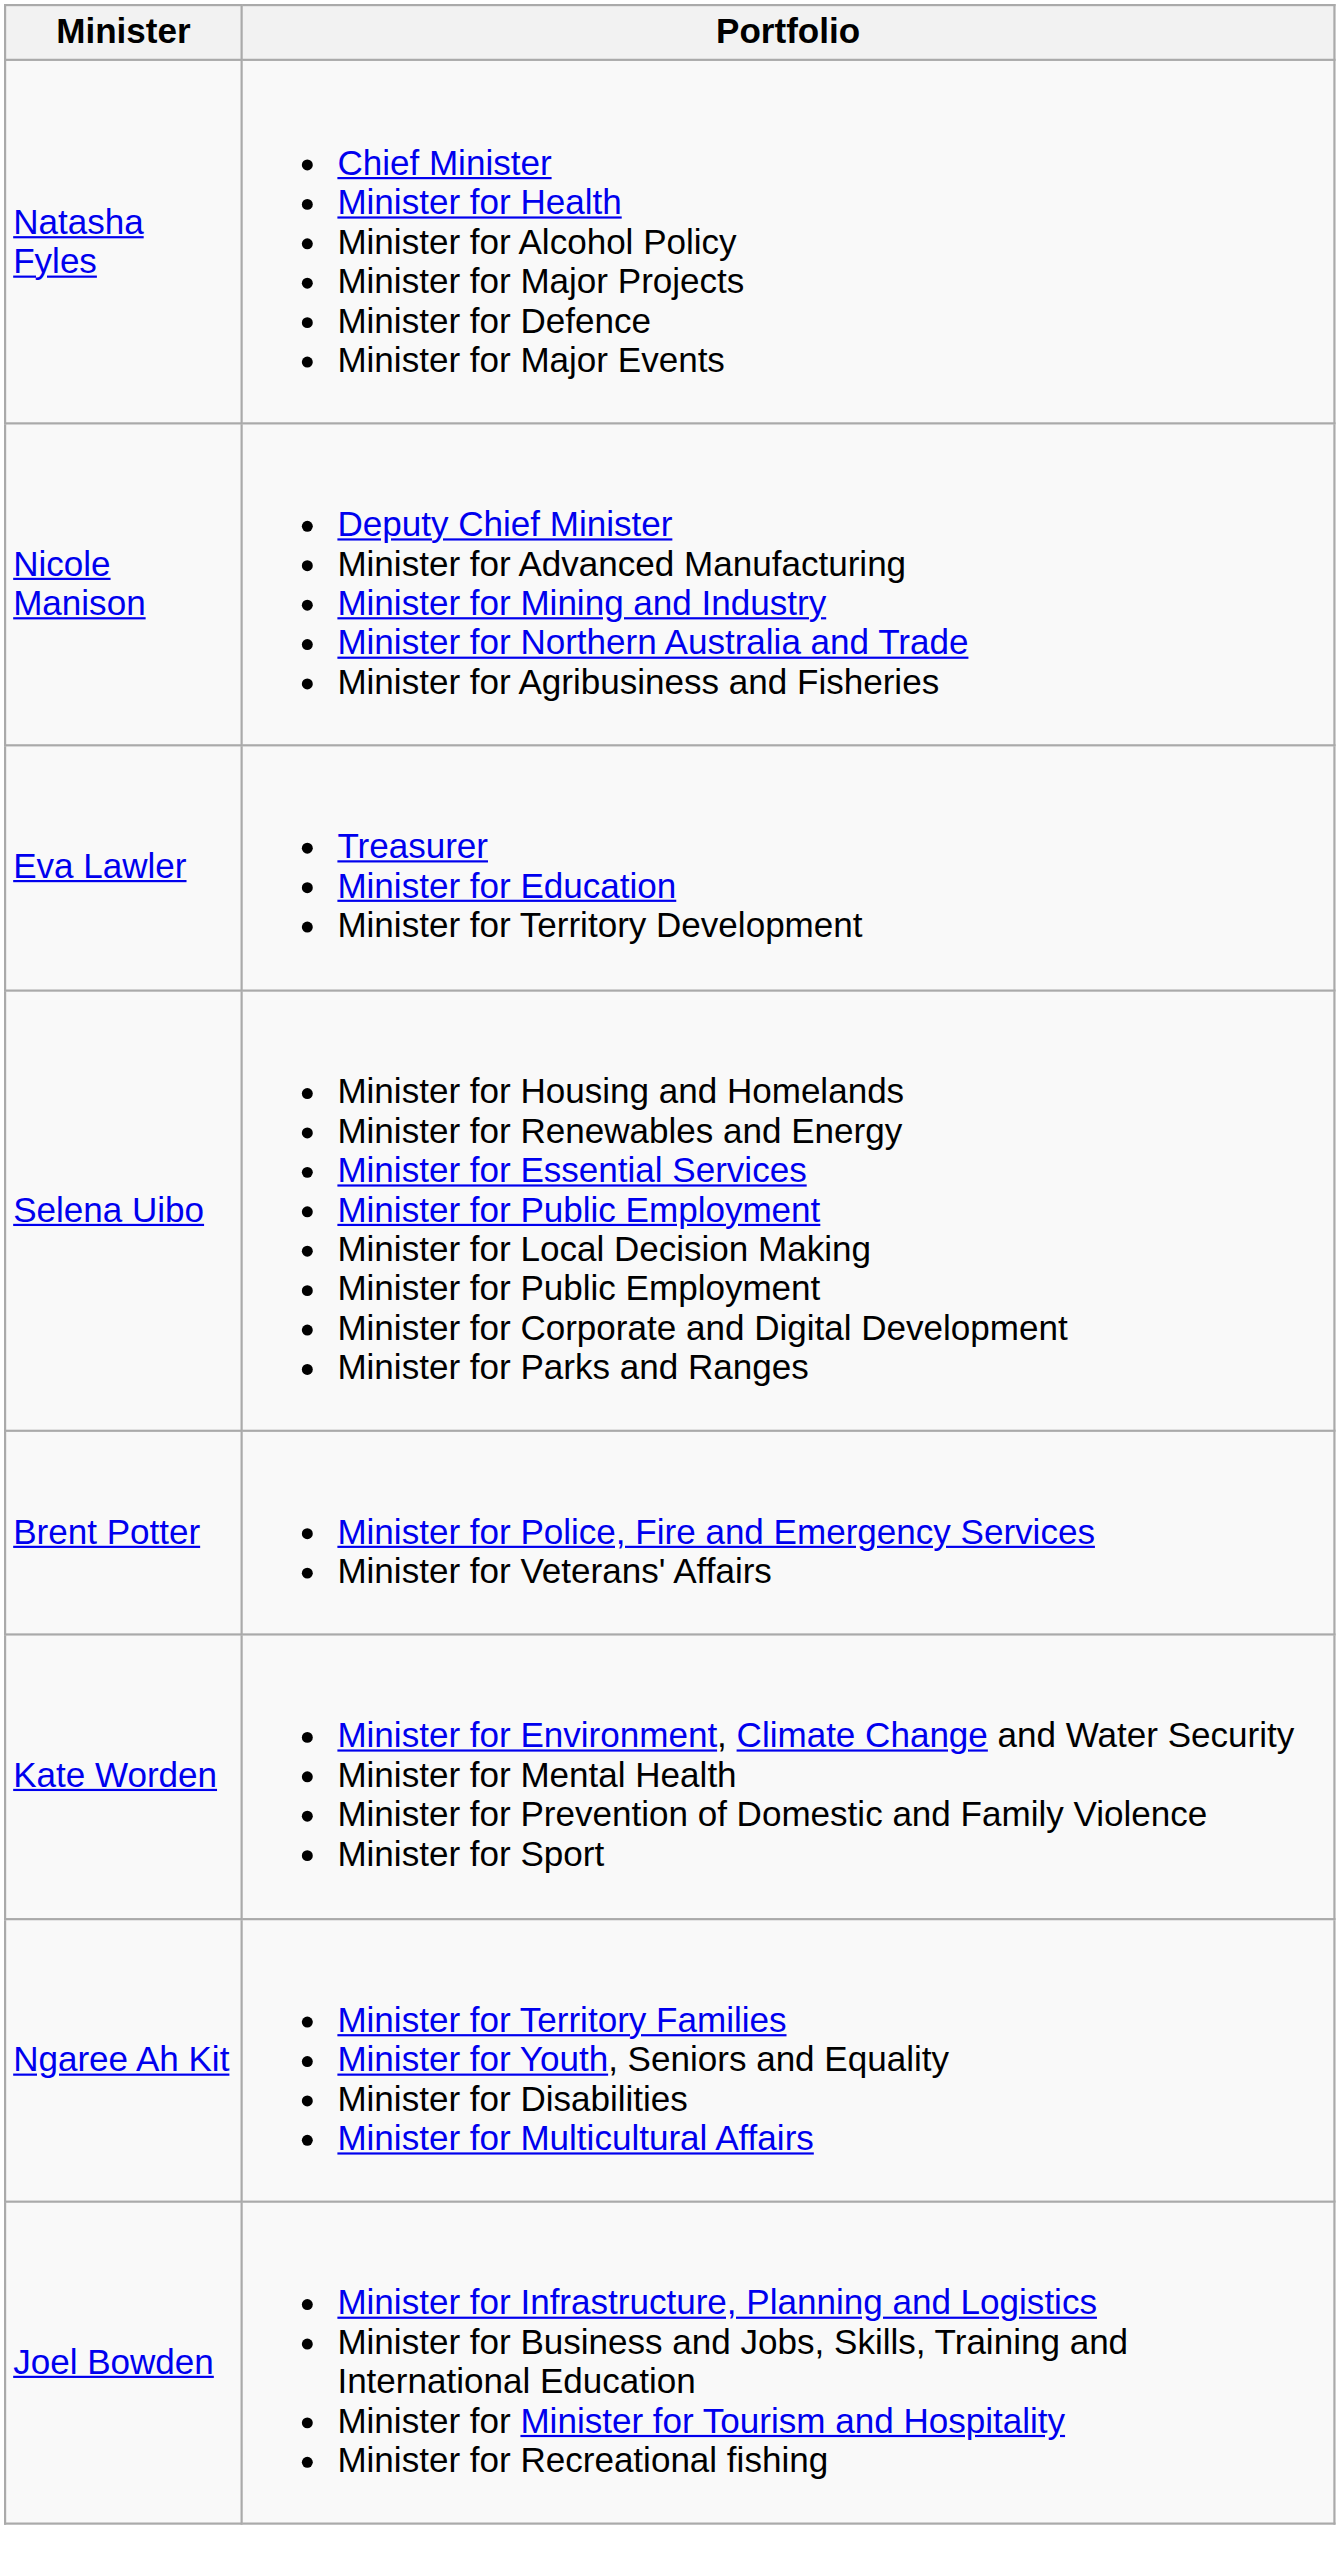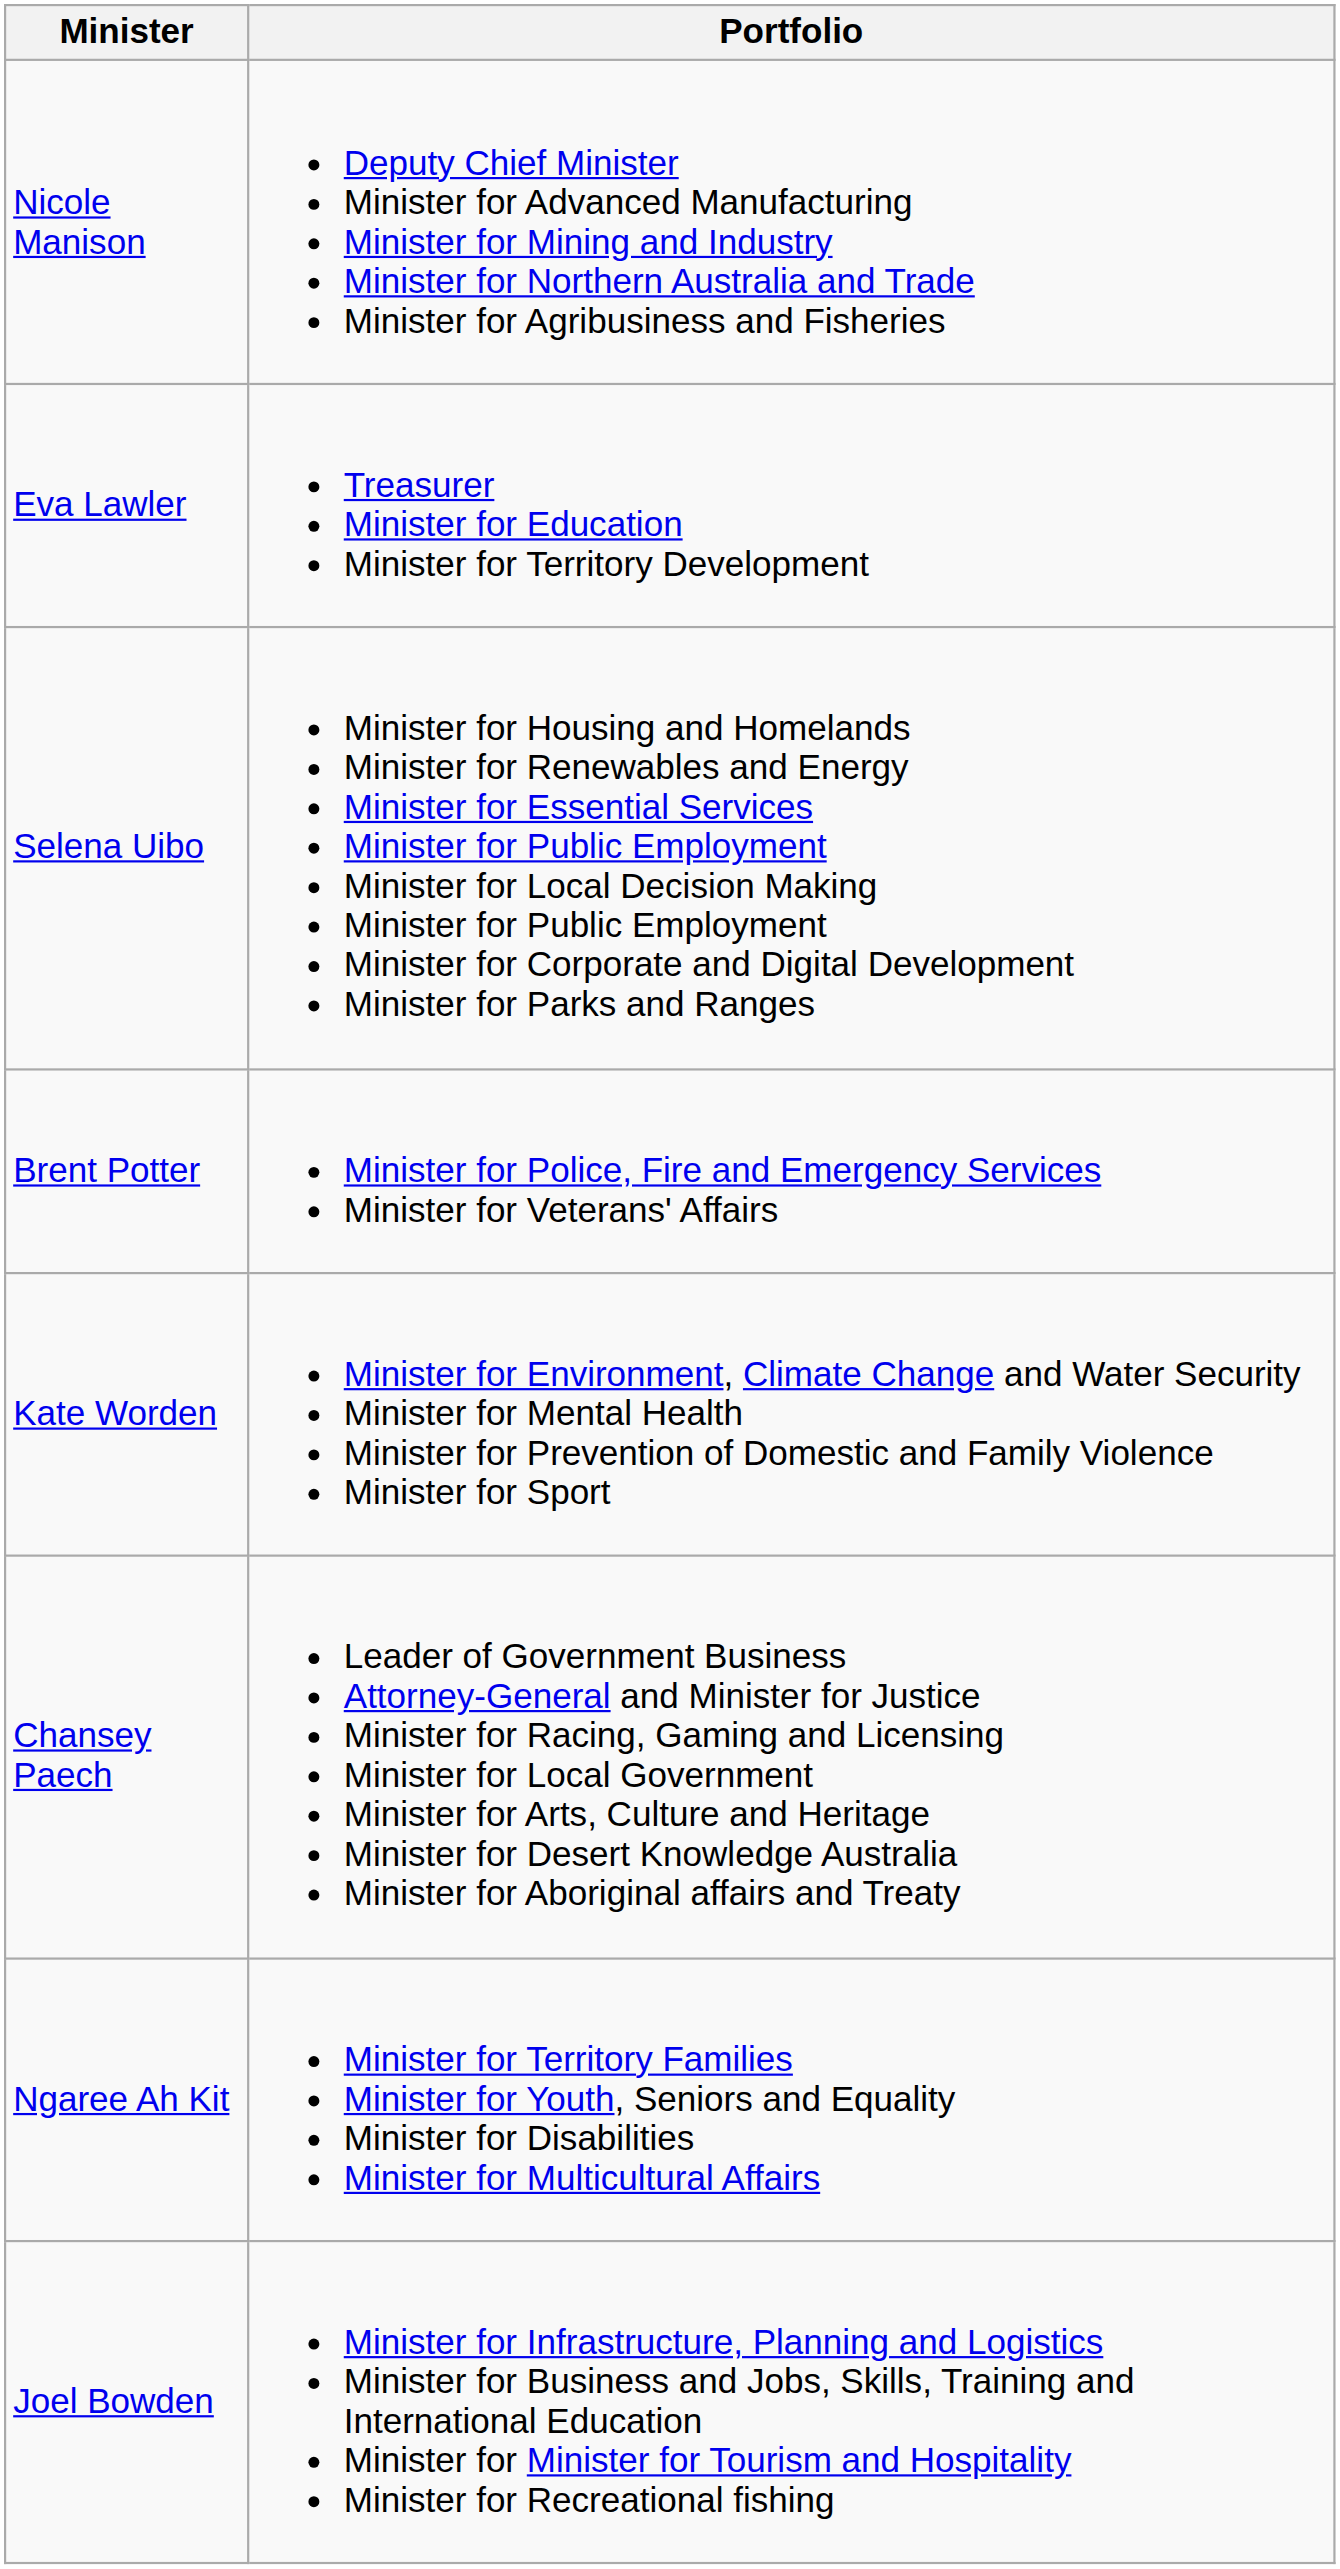 <table class="wikitable">
 <tr>
 <th>Minister</th>
 <th>Portfolio</th>
-</tr>
-<tr>
-<td><a href='#'>Natasha Fyles</a></td>
-<td><br><ul><li><a href='#'>Chief Minister</a></li><li><a href='#'>Minister for Health</a></li><li>Minister for Alcohol Policy</li><li>Minister for Major Projects</li><li>Minister for Defence</li><li>Minister for Major Events</li></ul></td>
 </tr>
 <tr>
 <td><a href='#'>Nicole Manison</a></td>
 <td><br><ul><li><a href='#'>Deputy Chief Minister</a></li><li>Minister for Advanced Manufacturing</li><li><a href='#'>Minister for Mining and Industry</a></li><li><a href='#'>Minister for Northern Australia and Trade</a></li><li>Minister for Agribusiness and Fisheries</li></ul></td>
 </tr>
 <tr>
 <td><a href='#'>Eva Lawler</a></td>
 <td><br><ul><li><a href='#'>Treasurer</a></li><li><a href='#'>Minister for Education</a></li><li>Minister for Territory Development</li></ul></td>
 </tr>
 <tr>
 <td><a href='#'>Selena Uibo</a></td>
 <td><br><ul><li>Minister for Housing and Homelands</li><li>Minister for Renewables and Energy</li><li><a href='#'>Minister for Essential Services</a></li><li><a href='#'>Minister for Public Employment</a></li><li>Minister for Local Decision Making</li><li>Minister for Public Employment</li><li>Minister for Corporate and Digital Development</li><li>Minister for Parks and Ranges</li></ul></td>
 </tr>
 <tr>
 <td><a href='#'>Brent Potter</a></td>
 <td><br><ul><li><a href='#'>Minister for Police, Fire and Emergency Services</a></li><li>Minister for Veterans' Affairs</li></ul></td>
 </tr>
 <tr>
 <td><a href='#'>Kate Worden</a></td>
 <td><br><ul><li><a href='#'>Minister for Environment</a>, <a href='#'>Climate Change</a> and Water Security</li><li>Minister for Mental Health</li><li>Minister for Prevention of Domestic and Family Violence</li><li>Minister for Sport</li></ul></td>
 </tr>
 <tr>
+<td><a href='#'>Chansey Paech</a></td>
+<td><br><ul><li>Leader of Government Business</li><li><a href='#'>Attorney-General</a> and Minister for Justice</li><li>Minister for Racing, Gaming and Licensing</li><li>Minister for Local Government</li><li>Minister for Arts, Culture and Heritage</li><li>Minister for Desert Knowledge Australia</li><li>Minister for Aboriginal affairs and Treaty</li></ul></td>
+</tr>
+<tr>
 <td><a href='#'>Ngaree Ah Kit</a></td>
 <td><br><ul><li><a href='#'>Minister for Territory Families</a></li><li><a href='#'>Minister for Youth</a>, Seniors and Equality</li><li>Minister for Disabilities</li><li><a href='#'>Minister for Multicultural Affairs</a></li></ul></td>
 </tr>
 <tr>
 <td><a href='#'>Joel Bowden</a></td>
 <td><br><ul><li><a href='#'>Minister for Infrastructure, Planning and Logistics</a></li><li>Minister for Business and Jobs, Skills, Training and International Education</li><li>Minister for <a href='#'>Minister for Tourism and Hospitality</a></li><li>Minister for Recreational fishing</li></ul></td>
 </tr>
 </table>
